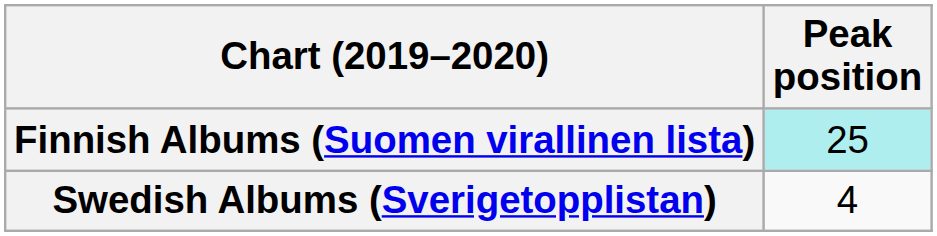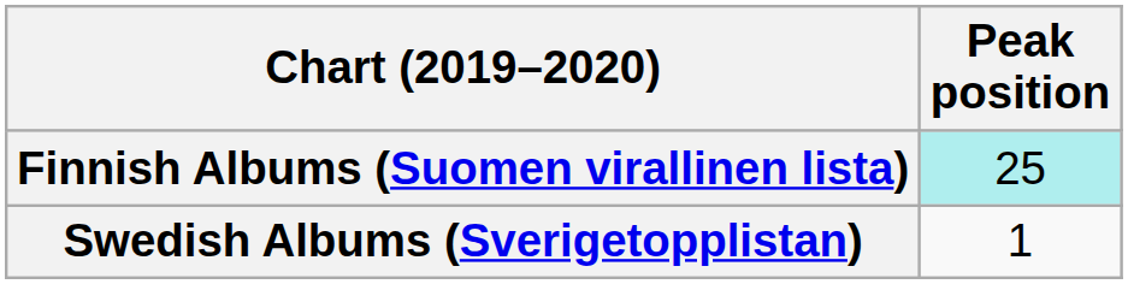 <table class="wikitable sortable plainrowheaders" style="text-align:center">
 <tr>
 <th scope="col">Chart (2019–2020)</th>
 <th scope="col">Peak<br>position</th>
 </tr>
 <tr>
 <th scope="row">Finnish Albums (<a href='#'>Suomen virallinen lista</a>)</th>
 <td style="background: paleturquoise;">25</td>
 </tr>
 <tr>
 <th scope="row">Swedish Albums (<a href='#'>Sverigetopplistan</a>)</th>
-<td>4</td>
+<td>1</td>
 </tr>
 </table>
